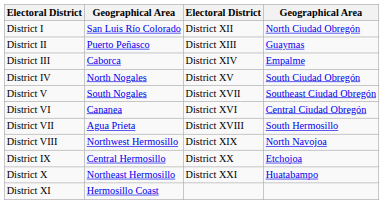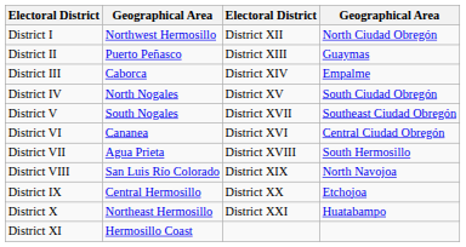 <table class="wikitable">
 <tr>
 <th>Electoral District</th>
 <th>Geographical Area</th>
 <th>Electoral District</th>
 <th>Geographical Area</th>
 </tr>
 <tr>
 <td>District I</td>
-<td><a href='#'>San Luis Río Colorado</a></td>
+<td><a href='#'>Northwest Hermosillo</a></td>
 <td>District XII</td>
 <td><a href='#'>North Ciudad Obregón</a></td>
 </tr>
 <tr>
 <td>District II</td>
 <td><a href='#'>Puerto Peñasco</a></td>
 <td>District XIII</td>
 <td><a href='#'>Guaymas</a></td>
 </tr>
 <tr>
 <td>District III</td>
 <td><a href='#'>Caborca</a></td>
 <td>District XIV</td>
 <td><a href='#'>Empalme</a></td>
 </tr>
 <tr>
 <td>District IV</td>
 <td><a href='#'>North Nogales</a></td>
 <td>District XV</td>
 <td><a href='#'>South Ciudad Obregón</a></td>
 </tr>
 <tr>
 <td>District V</td>
 <td><a href='#'>South Nogales</a></td>
 <td>District XVII</td>
 <td><a href='#'>Southeast Ciudad Obregón</a></td>
 </tr>
 <tr>
 <td>District VI</td>
 <td><a href='#'>Cananea</a></td>
 <td>District XVI</td>
 <td><a href='#'>Central Ciudad Obregón</a></td>
 </tr>
 <tr>
 <td>District VII</td>
 <td><a href='#'>Agua Prieta</a></td>
 <td>District XVIII</td>
 <td><a href='#'>South Hermosillo</a></td>
 </tr>
 <tr>
 <td>District VIII</td>
-<td><a href='#'>Northwest Hermosillo</a></td>
+<td><a href='#'>San Luis Río Colorado</a></td>
 <td>District XIX</td>
 <td><a href='#'>North Navojoa</a></td>
 </tr>
 <tr>
 <td>District IX</td>
 <td><a href='#'>Central Hermosillo</a></td>
 <td>District XX</td>
 <td><a href='#'>Etchojoa</a></td>
 </tr>
 <tr>
 <td>District X</td>
 <td><a href='#'>Northeast Hermosillo</a></td>
 <td>District XXI</td>
 <td><a href='#'>Huatabampo</a></td>
 </tr>
 <tr>
 <td>District XI</td>
 <td><a href='#'> Hermosillo Coast</a></td>
 <td></td>
 <td></td>
 </tr>
 </table>
